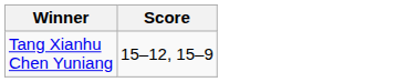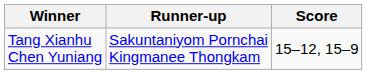 <table class="wikitable">
 <tr>
 <th>Winner</th>
+<th>Runner-up</th>
 <th>Score</th>
 </tr>
 <tr>
 <td> <a href='#'>Tang Xianhu</a><br>  <a href='#'>Chen Yuniang</a></td>
+<td> <a href='#'>Sakuntaniyom Pornchai</a><br>  <a href='#'>Kingmanee Thongkam</a></td>
 <td>15–12, 15–9</td>
 </tr>
 </table>
